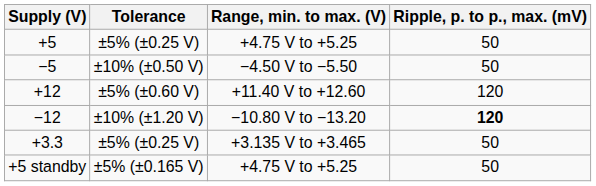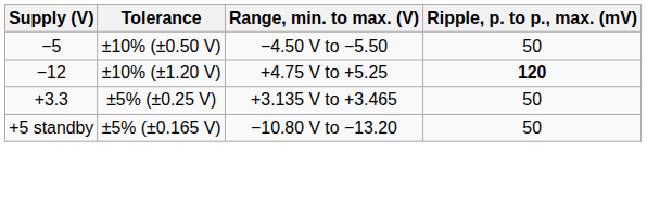 <table class="wikitable" style="text-align:center">
 <tr>
 <th>Supply (V)</th>
 <th>Tolerance</th>
 <th>Range, min. to max. (V)</th>
 <th>Ripple, p. to p., max. (mV)</th>
 </tr>
 <tr>
-<td>+5</td>
-<td>±5% (±0.25 V)</td>
-<td>+4.75 V  to  +5.25</td>
-<td>50</td>
-</tr>
-<tr>
 <td>−5</td>
 <td>±10% (±0.50 V)</td>
 <td>−4.50 V  to  −5.50</td>
 <td>50</td>
 </tr>
 <tr>
-<td>+12</td>
-<td>±5% (±0.60 V)</td>
-<td>+11.40 V  to +12.60</td>
-<td>120</td>
-</tr>
-<tr>
 <td>−12</td>
 <td>±10% (±1.20 V)</td>
-<td>−10.80 V  to −13.20</td>
+<td>+4.75 V  to  +5.25</td>
 <td><strong>120</strong></td>
 </tr>
 <tr>
 <td>+3.3</td>
 <td>±5% (±0.25 V)</td>
 <td>+3.135 V to +3.465</td>
 <td>50</td>
 </tr>
 <tr>
 <td>+5 standby</td>
 <td>±5% (±0.165 V)</td>
-<td>+4.75 V  to  +5.25</td>
+<td>−10.80 V  to −13.20</td>
 <td>50</td>
 </tr>
 </table>
